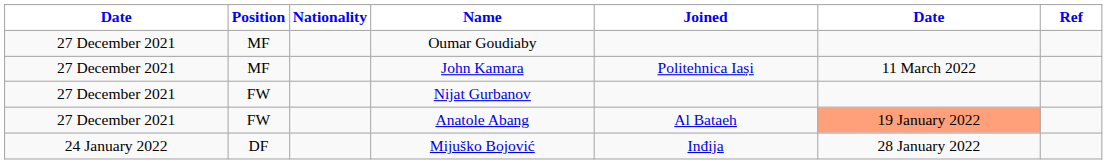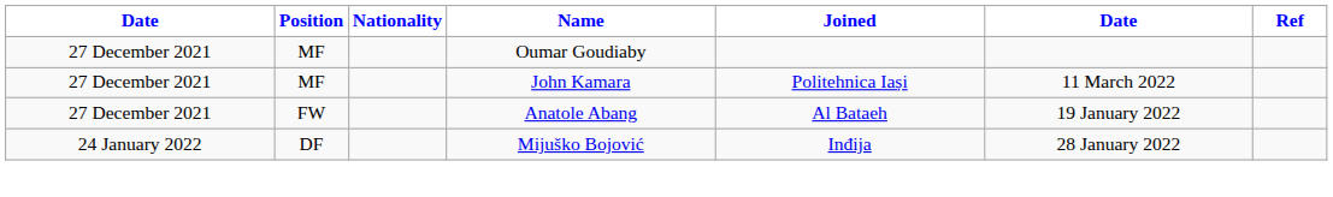 <table class="wikitable"  style="text-align:center; font-size:90%; ">
 <tr>
 <th style="background:white; color:blue; width:200px;">Date</th>
 <th style="background:white; color:blue; width:50px;">Position</th>
 <th style="background:white; color:blue; width:50px;">Nationality</th>
 <th style="background:white; color:blue; width:200px;">Name</th>
 <th style="background:white; color:blue; width:200px;">Joined</th>
 <th style="background:white; color:blue; width:200px;">Date</th>
 <th style="background:white; color:blue; width:50px;">Ref</th>
 </tr>
 <tr>
 <td>27 December 2021</td>
 <td>MF</td>
 <td></td>
 <td>Oumar Goudiaby</td>
 <td></td>
 <td></td>
 <td></td>
 </tr>
 <tr>
 <td>27 December 2021</td>
 <td>MF</td>
 <td></td>
 <td><a href='#'>John Kamara</a></td>
 <td><a href='#'>Politehnica Iași</a></td>
 <td>11 March 2022</td>
 <td></td>
 </tr>
 <tr>
 <td>27 December 2021</td>
 <td>FW</td>
 <td></td>
-<td><a href='#'>Nijat Gurbanov</a></td>
-<td></td>
-<td></td>
-<td></td>
-</tr>
-<tr>
-<td>27 December 2021</td>
-<td>FW</td>
-<td></td>
 <td><a href='#'>Anatole Abang</a></td>
 <td><a href='#'>Al Bataeh</a></td>
-<td style="background: lightsalmon;">19 January 2022</td>
+<td>19 January 2022</td>
 <td></td>
 </tr>
 <tr>
 <td>24 January 2022</td>
 <td>DF</td>
 <td></td>
 <td><a href='#'>Mijuško Bojović</a></td>
 <td><a href='#'>Inđija</a></td>
 <td>28 January 2022</td>
 <td></td>
 </tr>
 </table>
